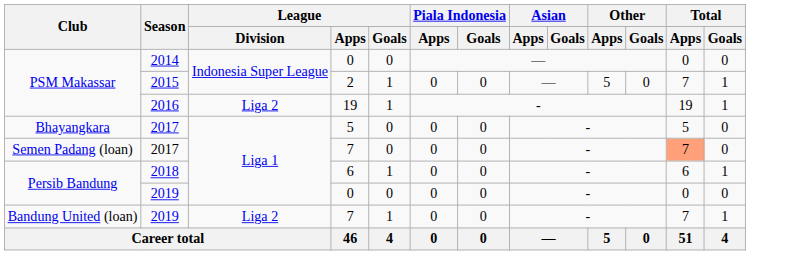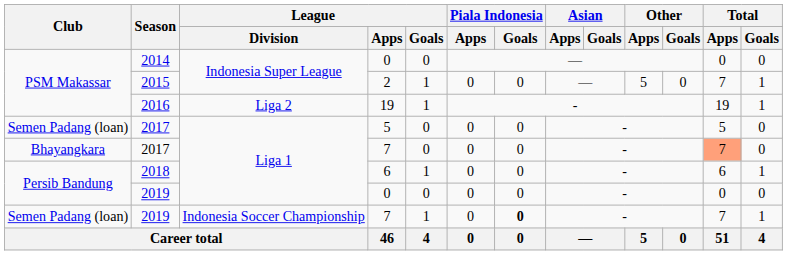 <table class="wikitable" style="text-align: center;">
 <tr>
 <th rowspan="2">Club</th>
 <th rowspan="2">Season</th>
 <th colspan="3">League</th>
 <th colspan="2"><a href='#'>Piala Indonesia</a></th>
 <th colspan="2"><a href='#'>Asian</a></th>
 <th colspan="2">Other</th>
 <th colspan="2">Total</th>
 </tr>
 <tr>
 <th>Division</th>
 <th>Apps</th>
 <th>Goals</th>
 <th>Apps</th>
 <th>Goals</th>
 <th>Apps</th>
 <th>Goals</th>
 <th>Apps</th>
 <th>Goals</th>
 <th>Apps</th>
 <th>Goals</th>
 </tr>
 <tr>
 <td rowspan=3><a href='#'>PSM Makassar</a></td>
 <td><a href='#'>2014</a></td>
 <td rowspan=2><a href='#'>Indonesia Super League</a></td>
 <td>0</td>
 <td>0</td>
 <td colspan=6>—</td>
 <td>0</td>
 <td>0</td>
 </tr>
 <tr>
 <td><a href='#'>2015</a></td>
 <td>2</td>
 <td>1</td>
 <td>0</td>
 <td>0</td>
 <td colspan="2">—</td>
 <td>5</td>
 <td>0</td>
 <td>7</td>
 <td>1</td>
 </tr>
 <tr>
 <td><a href='#'>2016</a></td>
 <td><a href='#'>Liga 2</a></td>
 <td>19</td>
 <td>1</td>
 <td colspan="6">-</td>
 <td>19</td>
 <td>1</td>
 </tr>
 <tr>
-<td><a href='#'>Bhayangkara</a></td>
+<td><a href='#'>Semen Padang</a> (loan)</td>
 <td><a href='#'>2017</a></td>
 <td rowspan="4"><a href='#'>Liga 1</a></td>
 <td>5</td>
 <td>0</td>
 <td>0</td>
 <td>0</td>
 <td colspan="4">-</td>
 <td>5</td>
 <td>0</td>
 </tr>
 <tr>
-<td><a href='#'>Semen Padang</a> (loan)</td>
+<td><a href='#'>Bhayangkara</a></td>
 <td>2017</td>
 <td>7</td>
 <td>0</td>
 <td>0</td>
 <td>0</td>
 <td colspan="4">-</td>
 <td style="background: lightsalmon;">7</td>
 <td>0</td>
 </tr>
 <tr>
 <td rowspan="2"><a href='#'>Persib Bandung</a></td>
 <td><a href='#'>2018</a></td>
 <td>6</td>
 <td>1</td>
 <td>0</td>
 <td>0</td>
 <td colspan="4">-</td>
 <td>6</td>
 <td>1</td>
 </tr>
 <tr>
 <td><a href='#'>2019</a></td>
 <td>0</td>
 <td>0</td>
 <td>0</td>
 <td>0</td>
 <td colspan="4">-</td>
 <td>0</td>
 <td>0</td>
 </tr>
 <tr>
-<td><a href='#'>Bandung United</a> (loan)</td>
+<td><a href='#'>Semen Padang</a> (loan)</td>
 <td><a href='#'>2019</a></td>
-<td><a href='#'>Liga 2</a></td>
+<td><a href='#'>Indonesia Soccer Championship</a></td>
 <td>7</td>
 <td>1</td>
 <td>0</td>
-<td>0</td>
+<td><strong>0</strong></td>
 <td colspan="4">-</td>
 <td>7</td>
 <td>1</td>
 </tr>
 <tr>
 <th colspan="3">Career total</th>
 <th>46</th>
 <th>4</th>
 <th>0</th>
 <th>0</th>
 <th colspan="2">—</th>
 <th>5</th>
 <th>0</th>
 <th>51</th>
 <th>4</th>
 </tr>
 </table>
